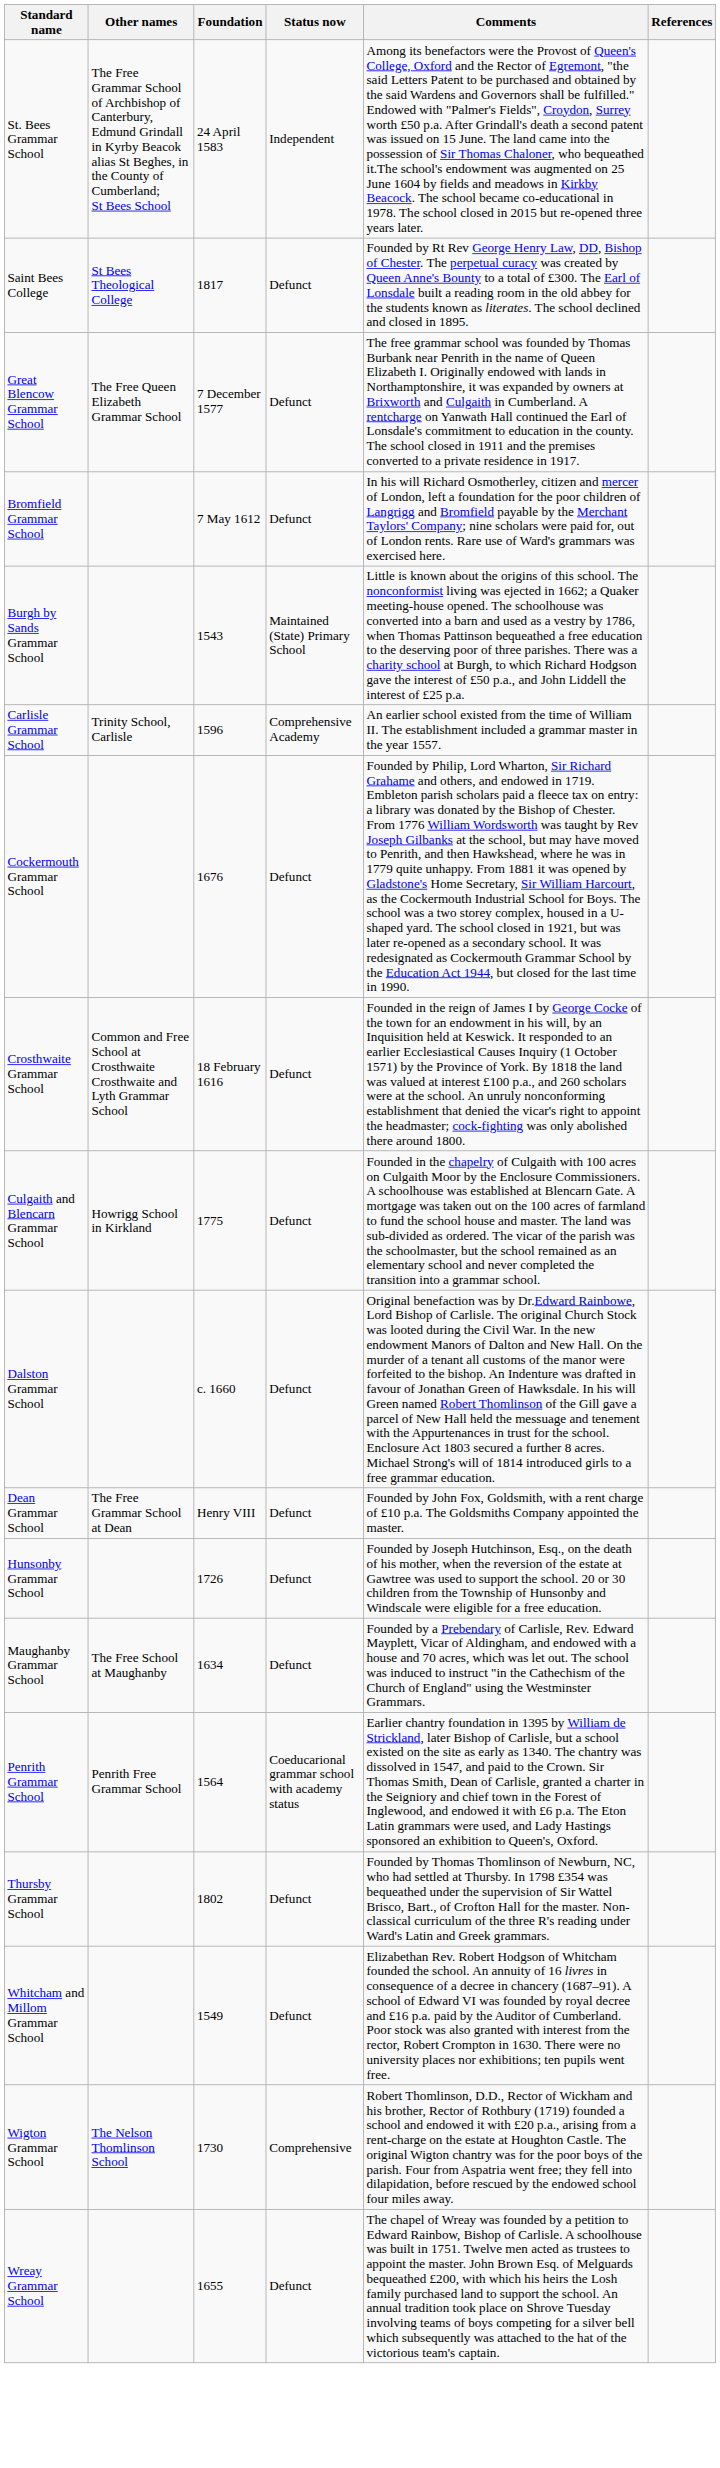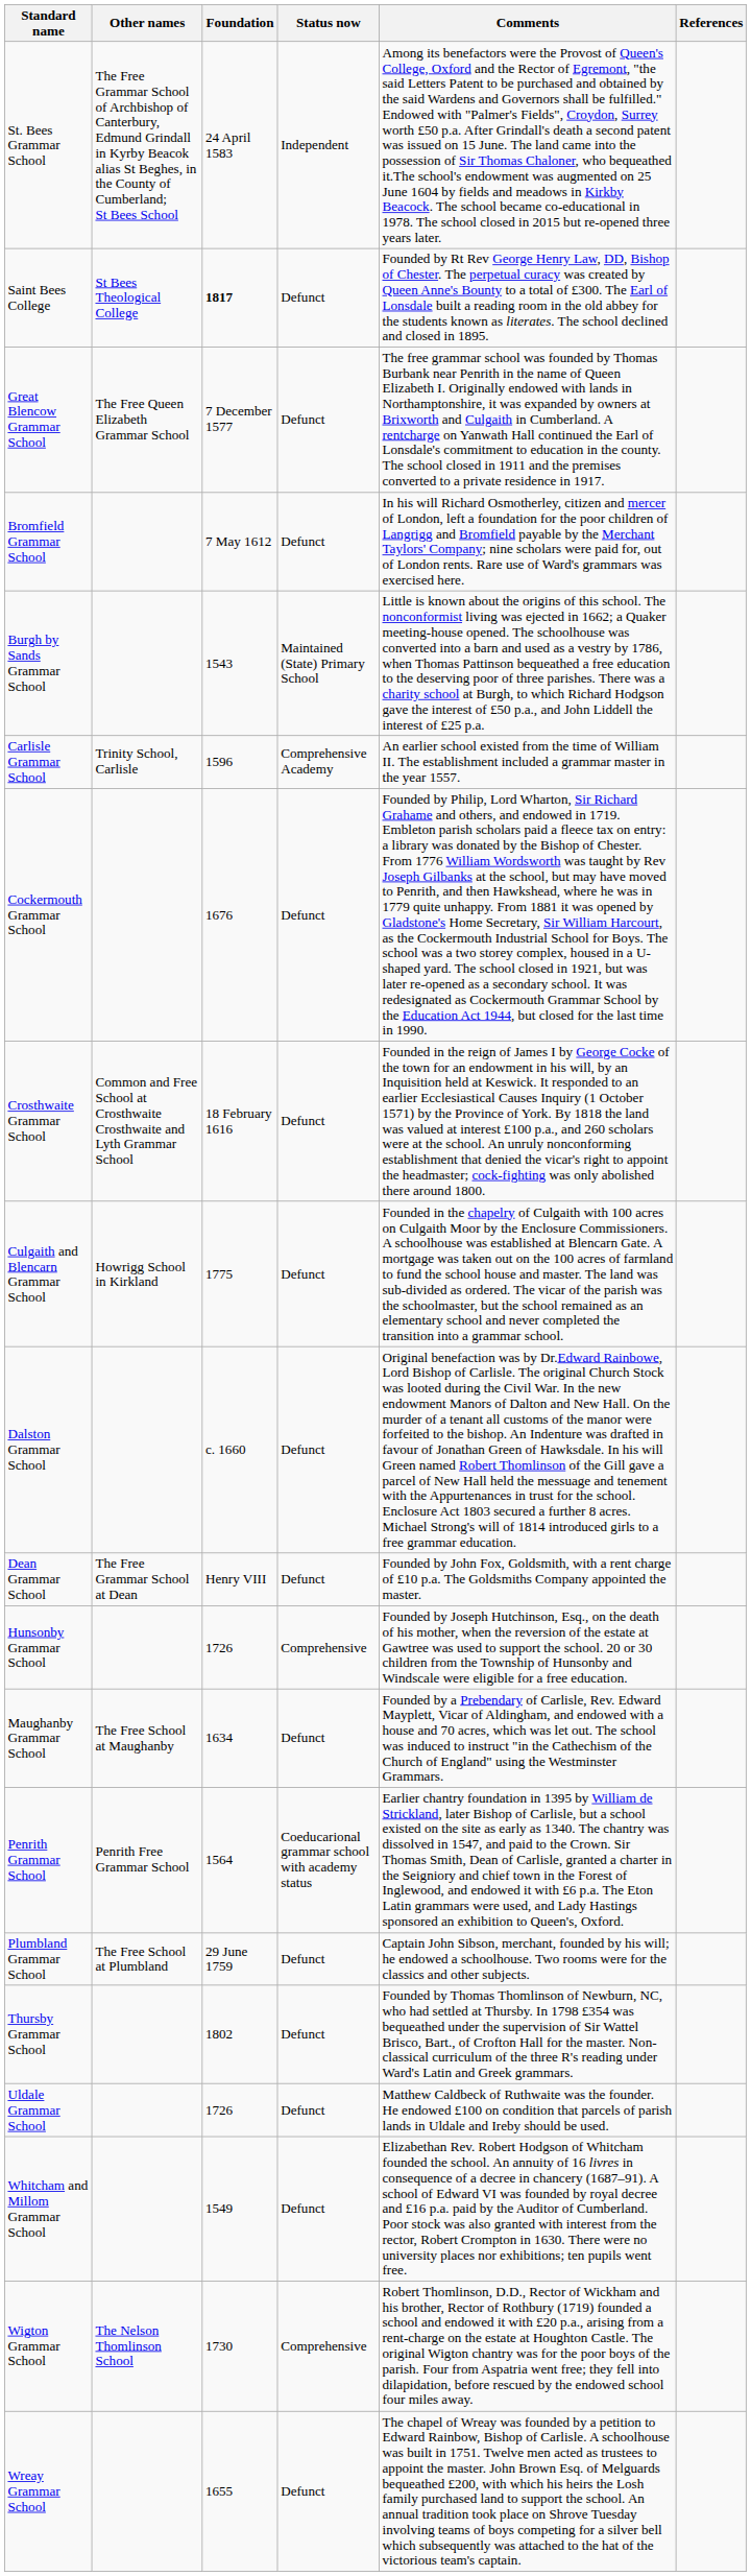 <table class="wikitable sortable">
 <tr>
 <th>Standard name</th>
 <th>Other names</th>
 <th>Foundation</th>
 <th>Status now</th>
 <th>Comments</th>
 <th>References</th>
 </tr>
 <tr>
 <td>St. Bees Grammar School</td>
 <td>The Free Grammar School of Archbishop of Canterbury, Edmund Grindall in Kyrby Beacok alias St Beghes, in the County of Cumberland;<br><a href='#'>St Bees School</a></td>
 <td>24 April 1583</td>
 <td>Independent</td>
 <td>Among its benefactors were the Provost of <a href='#'>Queen's College, Oxford</a> and the Rector of <a href='#'>Egremont</a>, "the said Letters Patent to be purchased and obtained by the said Wardens and Governors shall be fulfilled." Endowed with "Palmer's Fields", <a href='#'>Croydon</a>, <a href='#'>Surrey</a> worth £50 p.a. After Grindall's death a second patent was issued on 15 June. The land came into the possession of <a href='#'>Sir Thomas Chaloner</a>, who bequeathed it.The school's endowment was augmented on 25 June 1604 by fields and meadows in <a href='#'>Kirkby Beacock</a>. The school became co-educational in 1978. The school closed in 2015 but re-opened three years later.</td>
 <td></td>
 </tr>
 <tr>
 <td>Saint Bees College</td>
 <td><a href='#'>St Bees Theological College</a></td>
-<td>1817</td>
+<td><strong>1817</strong></td>
 <td>Defunct</td>
 <td>Founded by Rt Rev <a href='#'>George Henry Law</a>, <a href='#'>DD</a>, <a href='#'>Bishop of Chester</a>. The <a href='#'>perpetual curacy</a> was created by <a href='#'>Queen Anne's Bounty</a> to a total of £300. The <a href='#'>Earl of Lonsdale</a> built a reading room in the old abbey for the students known as <em>literates</em>. The school declined and closed in 1895.</td>
 <td></td>
 </tr>
 <tr>
 <td><a href='#'>Great Blencow Grammar School</a></td>
 <td>The Free Queen Elizabeth Grammar School</td>
 <td>7 December 1577</td>
 <td>Defunct</td>
 <td>The free grammar school was founded by Thomas Burbank near Penrith in the name of Queen Elizabeth I. Originally endowed with lands in Northamptonshire, it was expanded by owners at <a href='#'>Brixworth</a> and <a href='#'>Culgaith</a> in Cumberland. A <a href='#'>rentcharge</a> on Yanwath Hall continued the Earl of Lonsdale's commitment to education in the county. The school closed in 1911 and the premises converted to a private residence in 1917.</td>
 <td></td>
 </tr>
 <tr>
 <td><a href='#'>Bromfield Grammar School</a></td>
 <td></td>
 <td>7 May 1612</td>
 <td>Defunct</td>
 <td>In his will Richard Osmotherley, citizen and <a href='#'>mercer</a> of London, left a foundation for the poor children of <a href='#'>Langrigg</a> and <a href='#'>Bromfield</a> payable by the <a href='#'>Merchant Taylors' Company</a>; nine scholars were paid for, out of London rents. Rare use of Ward's grammars was exercised here.</td>
 <td></td>
 </tr>
 <tr>
 <td><a href='#'>Burgh by Sands</a> Grammar School</td>
 <td></td>
 <td>1543</td>
 <td>Maintained (State) Primary School</td>
 <td>Little is known about the origins of this school. The <a href='#'>nonconformist</a> living was ejected in 1662; a Quaker meeting-house opened. The schoolhouse was converted into a barn and used as a vestry by 1786, when Thomas Pattinson bequeathed a free education to the deserving poor of three parishes. There was a <a href='#'>charity school</a> at Burgh, to which Richard Hodgson gave the interest of £50 p.a., and John Liddell the interest of £25 p.a.</td>
 <td></td>
 </tr>
 <tr>
 <td><a href='#'>Carlisle Grammar School</a></td>
 <td>Trinity School, Carlisle</td>
 <td>1596</td>
 <td>Comprehensive Academy</td>
 <td>An earlier school existed from the time of William II. The establishment included a grammar master in the year 1557.</td>
 <td></td>
 </tr>
 <tr>
 <td><a href='#'>Cockermouth</a> Grammar School</td>
 <td></td>
 <td>1676</td>
 <td>Defunct</td>
 <td>Founded by Philip, Lord Wharton, <a href='#'>Sir Richard Grahame</a> and others, and endowed in 1719. Embleton parish scholars paid a fleece tax on entry: a library was donated by the Bishop of Chester. From 1776 <a href='#'>William Wordsworth</a> was taught by Rev <a href='#'>Joseph Gilbanks</a> at the school, but may have moved to Penrith, and then Hawkshead, where he was in 1779 quite unhappy. From 1881 it was opened by <a href='#'>Gladstone's</a> Home Secretary, <a href='#'>Sir William Harcourt</a>, as the Cockermouth Industrial School for Boys. The school was a two storey complex, housed in a U-shaped yard. The school closed in 1921, but was later re-opened as a secondary school. It was redesignated as Cockermouth Grammar School by the <a href='#'>Education Act 1944</a>, but closed for the last time in 1990.</td>
 <td></td>
 </tr>
 <tr>
 <td><a href='#'>Crosthwaite</a> Grammar School</td>
 <td>Common and Free School at Crosthwaite<br>Crosthwaite and Lyth Grammar School</td>
 <td>18 February 1616</td>
 <td>Defunct</td>
 <td>Founded in the reign of James I by <a href='#'>George Cocke</a> of the town for an endowment in his will, by an Inquisition held at Keswick. It responded to an earlier Ecclesiastical Causes Inquiry (1 October 1571) by the Province of York. By 1818 the land was valued at interest £100 p.a., and 260 scholars were at the school. An unruly nonconforming establishment that denied the vicar's right to appoint the headmaster; <a href='#'>cock-fighting</a> was only abolished there around 1800.</td>
 <td></td>
 </tr>
 <tr>
 <td><a href='#'>Culgaith</a> and <a href='#'>Blencarn</a> Grammar School</td>
 <td>Howrigg School in Kirkland</td>
 <td>1775</td>
 <td>Defunct</td>
 <td>Founded in the <a href='#'>chapelry</a> of Culgaith with 100 acres on Culgaith Moor by the Enclosure Commissioners. A schoolhouse was established at Blencarn Gate. A mortgage was taken out on the 100 acres of farmland to fund the school house and master. The land was sub-divided as ordered. The vicar of the parish was the schoolmaster, but the school remained as an elementary school and never completed the transition into a grammar school.</td>
 <td></td>
 </tr>
 <tr>
 <td><a href='#'>Dalston</a> Grammar School</td>
 <td></td>
 <td>c. 1660</td>
 <td>Defunct</td>
 <td>Original benefaction was by Dr.<a href='#'>Edward Rainbowe</a>, Lord Bishop of Carlisle. The original Church Stock was looted during the Civil War. In the new endowment Manors of Dalton and New Hall. On the murder of a tenant all customs of the manor were forfeited to the bishop. An Indenture was drafted in favour of Jonathan Green of Hawksdale. In his will Green named <a href='#'>Robert Thomlinson</a> of the Gill gave a parcel of New Hall held the messuage and tenement with the Appurtenances in trust for the school. Enclosure Act 1803 secured a further 8 acres. Michael Strong's will of 1814 introduced girls to a free grammar education.</td>
 <td></td>
 </tr>
 <tr>
 <td><a href='#'>Dean</a> Grammar School</td>
 <td>The Free Grammar School at Dean</td>
 <td>Henry VIII</td>
 <td>Defunct</td>
 <td>Founded by John Fox, Goldsmith, with a rent charge of £10 p.a. The Goldsmiths Company appointed the master.</td>
 <td></td>
 </tr>
 <tr>
 <td><a href='#'>Hunsonby</a> Grammar School</td>
 <td></td>
 <td>1726</td>
-<td>Defunct</td>
+<td>Comprehensive</td>
 <td>Founded by Joseph Hutchinson, Esq., on the death of his mother, when the reversion of the estate at Gawtree was used to support the school. 20 or 30 children from the Township of Hunsonby and Windscale were eligible for a free education.</td>
 <td></td>
 </tr>
 <tr>
 <td>Maughanby Grammar School</td>
 <td>The Free School at Maughanby</td>
 <td>1634</td>
 <td>Defunct</td>
 <td>Founded by a <a href='#'>Prebendary</a> of Carlisle, Rev. Edward Mayplett, Vicar of Aldingham, and endowed with a house and 70 acres, which was let out. The school was induced to instruct "in the Cathechism of the Church of England" using the Westminster Grammars.</td>
 <td></td>
 </tr>
 <tr>
 <td><a href='#'>Penrith Grammar School</a></td>
 <td>Penrith Free Grammar School</td>
 <td>1564</td>
 <td>Coeducarional grammar school with academy status</td>
 <td>Earlier chantry foundation in 1395 by <a href='#'>William de Strickland</a>, later Bishop of Carlisle, but a school existed on the site as early as 1340. The chantry was dissolved in 1547, and paid to the Crown. Sir Thomas Smith, Dean of Carlisle, granted a charter in the Seigniory and chief town in the Forest of Inglewood, and endowed it with £6 p.a. The Eton Latin grammars were used, and Lady Hastings sponsored an exhibition to Queen's, Oxford.</td>
 <td></td>
 </tr>
 <tr>
+<td><a href='#'>Plumbland</a> Grammar School</td>
+<td>The Free School at Plumbland</td>
+<td>29 June 1759</td>
+<td>Defunct</td>
+<td>Captain John Sibson, merchant, founded by his will; he endowed a schoolhouse. Two rooms were for the classics and other subjects.</td>
+<td></td>
+</tr>
+<tr>
 <td><a href='#'>Thursby</a> Grammar School</td>
 <td></td>
 <td>1802</td>
 <td>Defunct</td>
 <td>Founded by Thomas Thomlinson of Newburn, NC, who had settled at Thursby. In 1798 £354 was bequeathed under the supervision of Sir Wattel Brisco, Bart., of Crofton Hall for the master. Non-classical curriculum of the three R's reading under Ward's Latin and Greek grammars.</td>
+<td></td>
+</tr>
+<tr>
+<td><a href='#'>Uldale Grammar School</a></td>
+<td></td>
+<td>1726</td>
+<td>Defunct</td>
+<td>Matthew Caldbeck of Ruthwaite was the founder. He endowed £100 on condition that parcels of parish lands in Uldale and Ireby should be used.</td>
 <td></td>
 </tr>
 <tr>
 <td><a href='#'>Whitcham</a> and <a href='#'>Millom</a> Grammar School</td>
 <td></td>
 <td>1549</td>
 <td>Defunct</td>
 <td>Elizabethan Rev. Robert Hodgson of Whitcham founded the school. An annuity of 16 <em>livres</em> in consequence of a decree in chancery (1687–91). A school of Edward VI was founded by royal decree and £16 p.a. paid by the Auditor of Cumberland. Poor stock was also granted with interest from the rector, Robert Crompton in 1630. There were no university places nor exhibitions; ten pupils went free.</td>
 <td></td>
 </tr>
 <tr>
 <td><a href='#'>Wigton</a> Grammar School</td>
 <td><a href='#'>The Nelson Thomlinson School</a></td>
 <td>1730</td>
 <td>Comprehensive</td>
 <td>Robert Thomlinson, D.D., Rector of Wickham and his brother, Rector of Rothbury (1719) founded a school and endowed it with £20 p.a., arising from a rent-charge on the estate at Houghton Castle. The original Wigton chantry was for the poor boys of the parish. Four from Aspatria went free; they fell into dilapidation, before rescued by the endowed school four miles away.</td>
 <td></td>
 </tr>
 <tr>
 <td><a href='#'>Wreay Grammar School</a></td>
 <td></td>
 <td>1655</td>
 <td>Defunct</td>
 <td>The chapel of Wreay was founded by a petition to Edward Rainbow, Bishop of Carlisle. A schoolhouse was built in 1751. Twelve men acted as trustees to appoint the master. John Brown Esq. of Melguards bequeathed £200, with which his heirs the Losh family purchased land to support the school. An annual tradition took place on Shrove Tuesday involving teams of boys competing for a silver bell which subsequently was attached to the hat of the victorious team's captain.</td>
 <td></td>
 </tr>
 </table>
